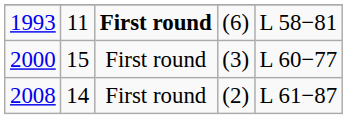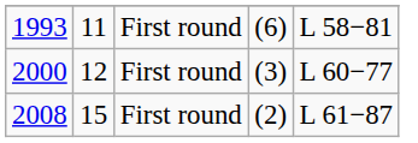 <table class="wikitable" style="text-align:center">
 <tr>
 </tr>
 <tr>
 <td><a href='#'>1993</a></td>
 <td>11</td>
-<td><strong>First round</strong></td>
+<td>First round</td>
 <td>(6) </td>
 <td>L 58−81</td>
 </tr>
 <tr>
 <td><a href='#'>2000</a></td>
-<td>15</td>
+<td>12</td>
 <td>First round</td>
 <td>(3) </td>
 <td>L 60−77</td>
 </tr>
 <tr>
 <td><a href='#'>2008</a></td>
-<td>14</td>
+<td>15</td>
 <td>First round</td>
 <td>(2) </td>
 <td>L 61−87</td>
 </tr>
 </table>
